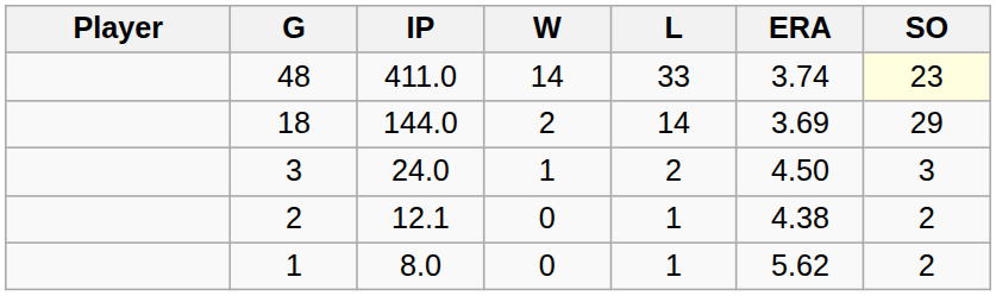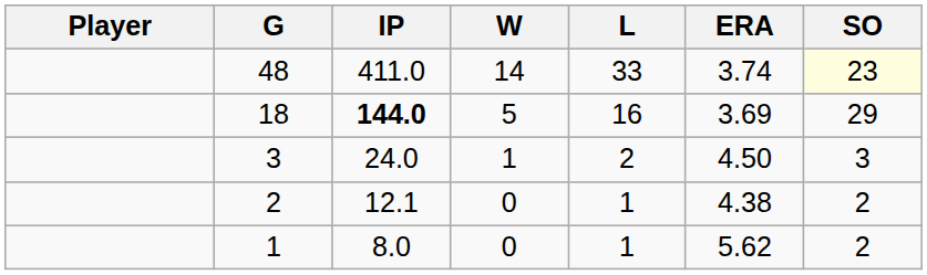 <table class="wikitable sortable">
 <tr>
 <th bgcolor="#DDDDFF" width="16%">Player</th>
 <th bgcolor="#DDDDFF" width="9%">G</th>
 <th bgcolor="#DDDDFF" width="9%">IP</th>
 <th bgcolor="#DDDDFF" width="9%">W</th>
 <th bgcolor="#DDDDFF" width="9%">L</th>
 <th bgcolor="#DDDDFF" width="9%">ERA</th>
 <th bgcolor="#DDDDFF" width="9%">SO</th>
 </tr>
 <tr align="center">
 <td></td>
 <td>48</td>
 <td>411.0</td>
 <td>14</td>
 <td>33</td>
 <td>3.74</td>
 <td style="background: lightyellow;">23</td>
 </tr>
 <tr align="center">
 <td></td>
 <td>18</td>
-<td>144.0</td>
-<td>2</td>
-<td>14</td>
+<td><strong>144.0</strong></td>
+<td>5</td>
+<td>16</td>
 <td>3.69</td>
 <td>29</td>
 </tr>
 <tr align="center">
 <td></td>
 <td>3</td>
 <td>24.0</td>
 <td>1</td>
 <td>2</td>
 <td>4.50</td>
 <td>3</td>
 </tr>
 <tr align="center">
 <td></td>
 <td>2</td>
 <td>12.1</td>
 <td>0</td>
 <td>1</td>
 <td>4.38</td>
 <td>2</td>
 </tr>
 <tr align="center">
 <td></td>
 <td>1</td>
 <td>8.0</td>
 <td>0</td>
 <td>1</td>
 <td>5.62</td>
 <td>2</td>
 </tr>
 </table>
